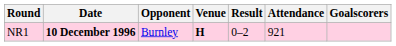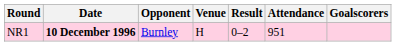 <table class="wikitable">
 <tr>
 <th>Round</th>
 <th>Date</th>
 <th>Opponent</th>
 <th>Venue</th>
 <th>Result</th>
 <th>Attendance</th>
 <th>Goalscorers</th>
 </tr>
 <tr style="background:#ffd0e3;">
 <td>NR1</td>
 <td><strong>10 December 1996</strong></td>
 <td><a href='#'>Burnley</a></td>
-<td><strong>H</strong></td>
+<td>H</td>
 <td>0–2</td>
-<td>921</td>
+<td>951</td>
 <td></td>
 </tr>
 </table>
